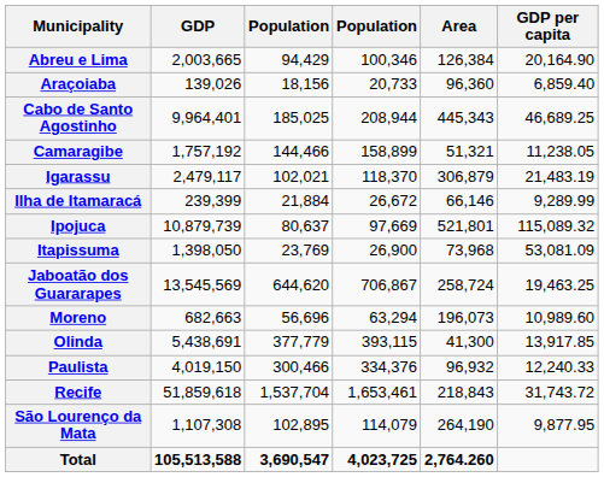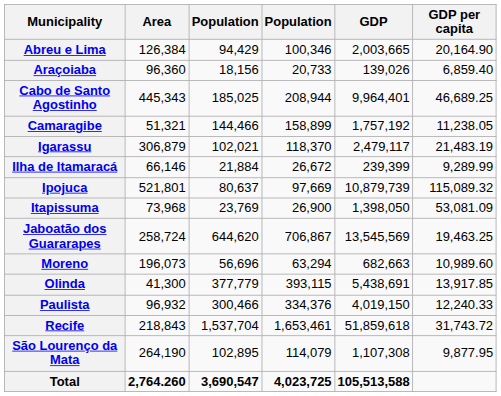 <table class="wikitable sortable plainrowheaders static-row-numbers" style=text-align:right>
 <tr class="nowrap static-row-header">
 <th scope=col>Municipality</th>
-<th scope=col>GDP<br></th>
+<th scope=col>Area<br></th>
 <th scope=col>Population<br></th>
 <th scope=col>Population<br></th>
-<th scope=col>Area<br></th>
+<th scope=col>GDP<br></th>
 <th scope=col>GDP per capita<br></th>
 </tr>
 <tr>
 <th scope=row><a href='#'>Abreu e Lima</a></th>
-<td>2,003,665</td>
+<td>126,384</td>
 <td>94,429</td>
 <td>100,346</td>
-<td>126,384</td>
+<td>2,003,665</td>
 <td>20,164.90</td>
 </tr>
 <tr>
 <th scope=row><a href='#'>Araçoiaba</a></th>
-<td>139,026</td>
+<td>96,360</td>
 <td>18,156</td>
 <td>20,733</td>
-<td>96,360</td>
+<td>139,026</td>
 <td>6,859.40</td>
 </tr>
 <tr>
 <th scope=row><a href='#'>Cabo de Santo Agostinho</a></th>
-<td>9,964,401</td>
+<td>445,343</td>
 <td>185,025</td>
 <td>208,944</td>
-<td>445,343</td>
+<td>9,964,401</td>
 <td>46,689.25</td>
 </tr>
 <tr>
 <th scope=row><a href='#'>Camaragibe</a></th>
-<td>1,757,192</td>
+<td>51,321</td>
 <td>144,466</td>
 <td>158,899</td>
-<td>51,321</td>
+<td>1,757,192</td>
 <td>11,238.05</td>
 </tr>
 <tr>
 <th scope=row><a href='#'>Igarassu</a></th>
-<td>2,479,117</td>
+<td>306,879</td>
 <td>102,021</td>
 <td>118,370</td>
-<td>306,879</td>
+<td>2,479,117</td>
 <td>21,483.19</td>
 </tr>
 <tr>
 <th scope=row><a href='#'>Ilha de Itamaracá</a></th>
-<td>239,399</td>
+<td>66,146</td>
 <td>21,884</td>
 <td>26,672</td>
-<td>66,146</td>
+<td>239,399</td>
 <td>9,289.99</td>
 </tr>
 <tr>
 <th scope=row><a href='#'>Ipojuca</a></th>
-<td>10,879,739</td>
+<td>521,801</td>
 <td>80,637</td>
 <td>97,669</td>
-<td>521,801</td>
+<td>10,879,739</td>
 <td>115,089.32</td>
 </tr>
 <tr>
 <th scope=row><a href='#'>Itapissuma</a></th>
-<td>1,398,050</td>
+<td>73,968</td>
 <td>23,769</td>
 <td>26,900</td>
-<td>73,968</td>
+<td>1,398,050</td>
 <td>53,081.09</td>
 </tr>
 <tr>
 <th scope=row><a href='#'>Jaboatão dos Guararapes</a></th>
-<td>13,545,569</td>
+<td>258,724</td>
 <td>644,620</td>
 <td>706,867</td>
-<td>258,724</td>
+<td>13,545,569</td>
 <td>19,463.25</td>
 </tr>
 <tr>
 <th scope=row><a href='#'>Moreno</a></th>
-<td>682,663</td>
+<td>196,073</td>
 <td>56,696</td>
 <td>63,294</td>
-<td>196,073</td>
+<td>682,663</td>
 <td>10,989.60</td>
 </tr>
 <tr>
 <th scope=row><a href='#'>Olinda</a></th>
-<td>5,438,691</td>
+<td>41,300</td>
 <td>377,779</td>
 <td>393,115</td>
-<td>41,300</td>
+<td>5,438,691</td>
 <td>13,917.85</td>
 </tr>
 <tr>
 <th scope=row><a href='#'>Paulista</a></th>
-<td>4,019,150</td>
+<td>96,932</td>
 <td>300,466</td>
 <td>334,376</td>
-<td>96,932</td>
+<td>4,019,150</td>
 <td>12,240.33</td>
 </tr>
 <tr>
 <th scope=row><a href='#'>Recife</a></th>
-<td>51,859,618</td>
+<td>218,843</td>
 <td>1,537,704</td>
 <td>1,653,461</td>
-<td>218,843</td>
+<td>51,859,618</td>
 <td>31,743.72</td>
 </tr>
 <tr>
 <th scope=row><a href='#'>São Lourenço da Mata</a></th>
-<td>1,107,308</td>
+<td>264,190</td>
 <td>102,895</td>
 <td>114,079</td>
-<td>264,190</td>
+<td>1,107,308</td>
 <td>9,877.95</td>
 </tr>
 <tr class=static-row-header style=font-weight:bold>
 <th scope=row><strong>Total</strong></th>
-<td>105,513,588</td>
+<td>2,764.260</td>
 <td>3,690,547</td>
 <td>4,023,725</td>
-<td>2,764.260</td>
+<td>105,513,588</td>
 <td></td>
 </tr>
 </table>
